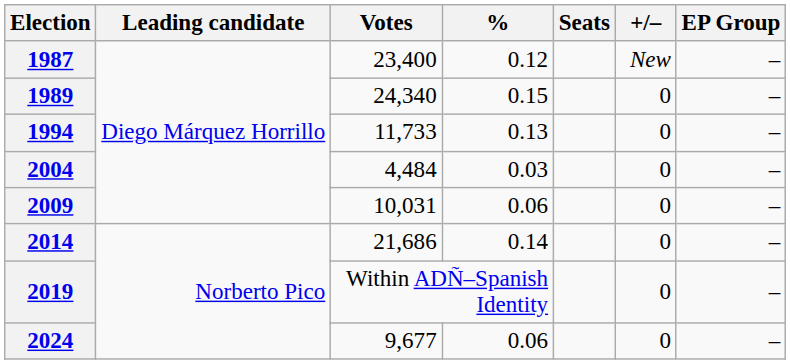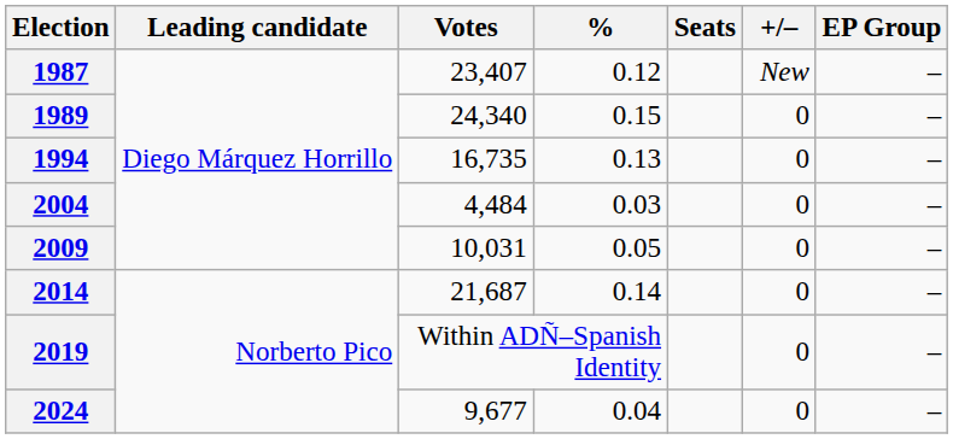 <table class="wikitable" style="text-align:right;">
 <tr>
 <th>Election</th>
 <th>Leading candidate</th>
 <th width="70">Votes</th>
 <th width="70">%</th>
 <th>Seats</th>
 <th width="35">+/–</th>
 <th>EP Group</th>
 </tr>
 <tr>
 <th><a href='#'>1987</a></th>
 <td rowspan="5"><a href='#'>Diego Márquez Horrillo</a></td>
-<td>23,400</td>
+<td>23,407</td>
 <td>0.12</td>
 <td></td>
 <td><em>New</em></td>
 <td>–</td>
 </tr>
 <tr>
 <th><a href='#'>1989</a></th>
 <td>24,340</td>
 <td>0.15</td>
 <td></td>
 <td>0</td>
 <td>–</td>
 </tr>
 <tr>
 <th><a href='#'>1994</a></th>
-<td>11,733</td>
+<td>16,735</td>
 <td>0.13</td>
 <td></td>
 <td>0</td>
 <td>–</td>
 </tr>
 <tr>
 <th><a href='#'>2004</a></th>
 <td>4,484</td>
 <td>0.03</td>
 <td></td>
 <td>0</td>
 <td>–</td>
 </tr>
 <tr>
 <th><a href='#'>2009</a></th>
 <td>10,031</td>
-<td>0.06</td>
+<td>0.05</td>
 <td></td>
 <td>0</td>
 <td>–</td>
 </tr>
 <tr>
 <th><a href='#'>2014</a></th>
 <td rowspan="3"><a href='#'>Norberto Pico</a></td>
-<td>21,686</td>
+<td>21,687</td>
 <td>0.14</td>
 <td></td>
 <td>0</td>
 <td>–</td>
 </tr>
 <tr>
 <th><a href='#'>2019</a></th>
 <td colspan="2">Within <a href='#'>ADÑ–Spanish Identity</a></td>
 <td></td>
 <td>0</td>
 <td>–</td>
 </tr>
 <tr>
 <th><a href='#'>2024</a></th>
 <td>9,677</td>
-<td>0.06</td>
+<td>0.04</td>
 <td></td>
 <td>0</td>
 <td>–</td>
 </tr>
 </table>
